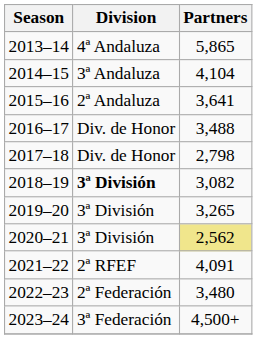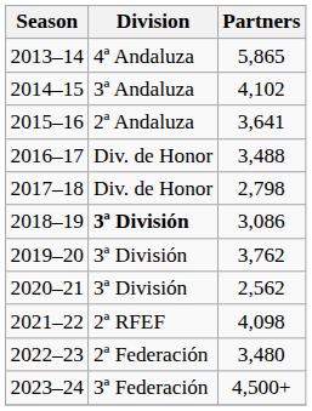 <table class="wikitable">
 <tr style="background:#f0f6fa;">
 <th>Season</th>
 <th>Division</th>
 <th>Partners</th>
 </tr>
 <tr>
 <td>2013–14</td>
 <td>4ª Andaluza</td>
 <td align=center>5,865</td>
 </tr>
 <tr>
 <td>2014–15</td>
 <td>3ª Andaluza</td>
-<td align=center>4,104</td>
+<td align=center>4,102</td>
 </tr>
 <tr>
 <td>2015–16</td>
 <td>2ª Andaluza</td>
 <td align=center>3,641</td>
 </tr>
 <tr>
 <td>2016–17</td>
 <td>Div. de Honor</td>
 <td align=center>3,488</td>
 </tr>
 <tr>
 <td>2017–18</td>
 <td>Div. de Honor</td>
 <td align=center>2,798</td>
 </tr>
 <tr>
 <td>2018–19</td>
 <td><strong>3ª División</strong></td>
-<td align=center>3,082</td>
+<td align=center>3,086</td>
 </tr>
 <tr>
 <td>2019–20</td>
 <td>3ª División</td>
-<td align=center>3,265</td>
+<td align=center>3,762</td>
 </tr>
 <tr>
 <td>2020–21</td>
 <td>3ª División</td>
-<td align=center style="background: khaki;">2,562</td>
+<td align=center>2,562</td>
 </tr>
 <tr>
 <td>2021–22</td>
 <td>2ª RFEF</td>
-<td align=center>4,091</td>
+<td align=center>4,098</td>
 </tr>
 <tr>
 <td>2022–23</td>
 <td>2ª Federación</td>
 <td align=center>3,480</td>
 </tr>
 <tr>
 <td>2023–24</td>
 <td>3ª Federación</td>
 <td align=center>4,500+</td>
 </tr>
 <tr>
 </tr>
 </table>
